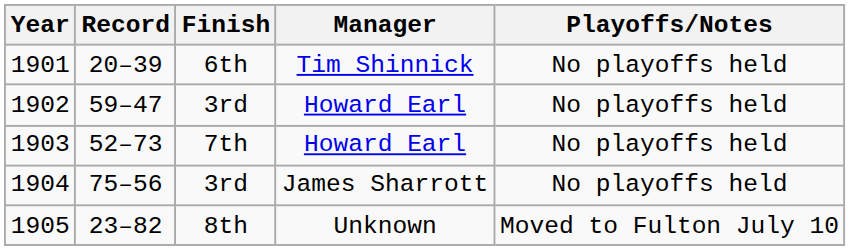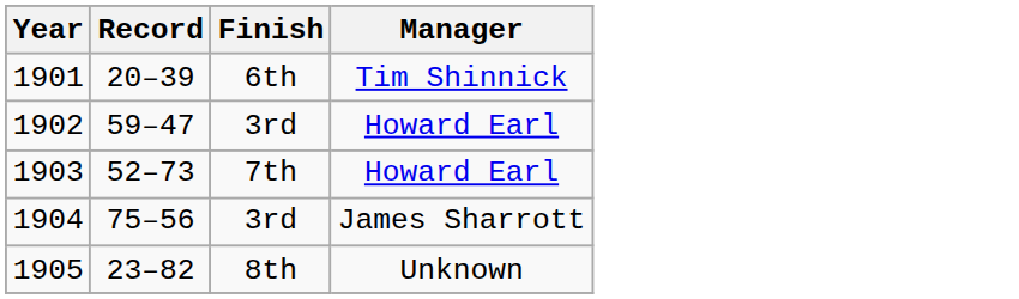 <table class="wikitable" style="text-align:center">
 <tr>
 <th>Year</th>
 <th>Record</th>
 <th>Finish</th>
 <th>Manager</th>
-<th>Playoffs/Notes</th>
 </tr>
 <tr align=center>
 <td>1901</td>
 <td>20–39</td>
 <td>6th</td>
 <td><a href='#'>Tim Shinnick</a></td>
-<td>No playoffs held</td>
 </tr>
 <tr align=center>
 <td>1902</td>
 <td>59–47</td>
 <td>3rd</td>
 <td><a href='#'>Howard Earl</a></td>
-<td>No playoffs held</td>
 </tr>
 <tr align=center>
 <td>1903</td>
 <td>52–73</td>
 <td>7th</td>
 <td><a href='#'>Howard Earl</a></td>
-<td>No playoffs held</td>
 </tr>
 <tr align=center>
 <td>1904</td>
 <td>75–56</td>
 <td>3rd</td>
 <td>James Sharrott</td>
-<td>No playoffs held</td>
 </tr>
 <tr align=center>
 <td>1905</td>
 <td>23–82</td>
 <td>8th</td>
 <td>Unknown</td>
-<td>Moved to Fulton July 10</td>
 </tr>
 </table>
